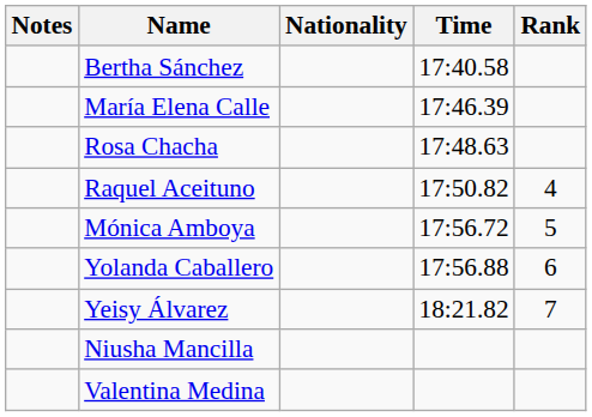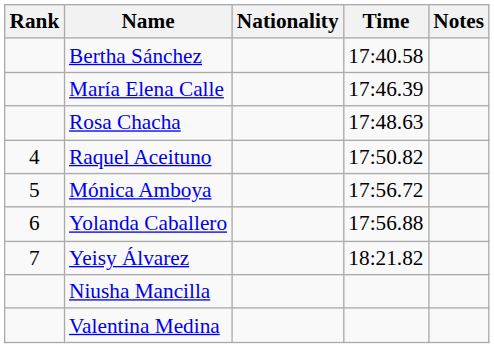 <table class="wikitable sortable" style="text-align:center">
 <tr>
-<th>Notes</th>
+<th>Rank</th>
 <th>Name</th>
 <th>Nationality</th>
 <th>Time</th>
-<th>Rank</th>
+<th>Notes</th>
 </tr>
 <tr>
 <td></td>
 <td align=left><a href='#'>Bertha Sánchez</a></td>
 <td align=left></td>
 <td>17:40.58</td>
 <td></td>
 </tr>
 <tr>
 <td></td>
 <td align=left><a href='#'>María Elena Calle</a></td>
 <td align=left></td>
 <td>17:46.39</td>
 <td></td>
 </tr>
 <tr>
 <td></td>
 <td align=left><a href='#'>Rosa Chacha</a></td>
 <td align=left></td>
 <td>17:48.63</td>
 <td></td>
 </tr>
 <tr>
-<td></td>
+<td>4</td>
 <td align=left><a href='#'>Raquel Aceituno</a></td>
 <td align=left></td>
 <td>17:50.82</td>
-<td>4</td>
+<td></td>
 </tr>
 <tr>
-<td></td>
+<td>5</td>
 <td align=left><a href='#'>Mónica Amboya</a></td>
 <td align=left></td>
 <td>17:56.72</td>
-<td>5</td>
+<td></td>
 </tr>
 <tr>
-<td></td>
+<td>6</td>
 <td align=left><a href='#'>Yolanda Caballero</a></td>
 <td align=left></td>
 <td>17:56.88</td>
-<td>6</td>
+<td></td>
 </tr>
 <tr>
-<td></td>
+<td>7</td>
 <td align=left><a href='#'>Yeisy Álvarez</a></td>
 <td align=left></td>
 <td>18:21.82</td>
-<td>7</td>
+<td></td>
 </tr>
 <tr>
 <td></td>
 <td align=left><a href='#'>Niusha Mancilla</a></td>
 <td align=left></td>
 <td></td>
 <td></td>
 </tr>
 <tr>
 <td></td>
 <td align=left><a href='#'>Valentina Medina</a></td>
 <td align=left></td>
 <td></td>
 <td></td>
 </tr>
 </table>
